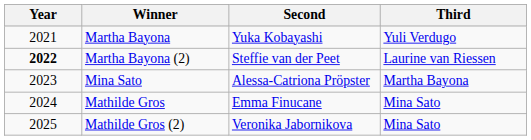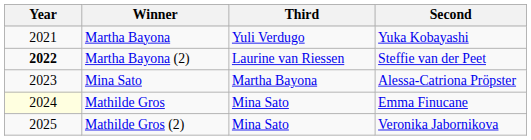 <table class="wikitable alternance sortable">
 <tr bgcolor="#CCCCCC">
 <th width="100">Year</th>
 <th width="200">Winner</th>
+<th width="200">Third</th>
 <th width="200">Second</th>
-<th width="200">Third</th>
 </tr>
 <tr>
 <td align="center">2021</td>
 <td> <a href='#'>Martha Bayona</a></td>
+<td> <a href='#'>Yuli Verdugo</a></td>
 <td> <a href='#'>Yuka Kobayashi</a></td>
-<td> <a href='#'>Yuli Verdugo</a></td>
 </tr>
 <tr>
 <td align="center"><strong>2022</strong></td>
 <td> <a href='#'>Martha Bayona</a> (2)</td>
+<td> <a href='#'>Laurine van Riessen</a></td>
 <td> <a href='#'>Steffie van der Peet</a></td>
-<td> <a href='#'>Laurine van Riessen</a></td>
 </tr>
 <tr>
 <td align="center">2023</td>
 <td> <a href='#'>Mina Sato</a></td>
+<td> <a href='#'>Martha Bayona</a></td>
 <td> <a href='#'>Alessa-Catriona Pröpster</a></td>
-<td> <a href='#'>Martha Bayona</a></td>
 </tr>
 <tr>
-<td align="center">2024</td>
+<td align="center" style="background: lightyellow;">2024</td>
 <td> <a href='#'>Mathilde Gros</a></td>
+<td> <a href='#'>Mina Sato</a></td>
 <td> <a href='#'>Emma Finucane</a></td>
-<td> <a href='#'>Mina Sato</a></td>
 </tr>
 <tr>
 <td align="center">2025</td>
 <td> <a href='#'>Mathilde Gros</a> (2)</td>
+<td> <a href='#'>Mina Sato</a></td>
 <td> <a href='#'>Veronika Jabornikova</a></td>
-<td> <a href='#'>Mina Sato</a></td>
 </tr>
 </table>
